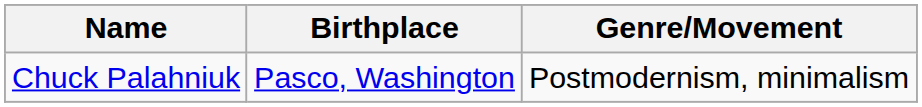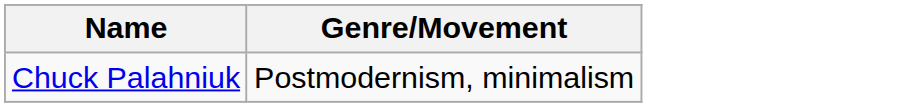 <table class="wikitable">
 <tr>
 <th>Name</th>
-<th>Birthplace</th>
 <th>Genre/Movement</th>
 </tr>
 <tr>
 <td><a href='#'>Chuck Palahniuk</a></td>
-<td><a href='#'>Pasco, Washington</a></td>
 <td>Postmodernism, minimalism</td>
 </tr>
 </table>
